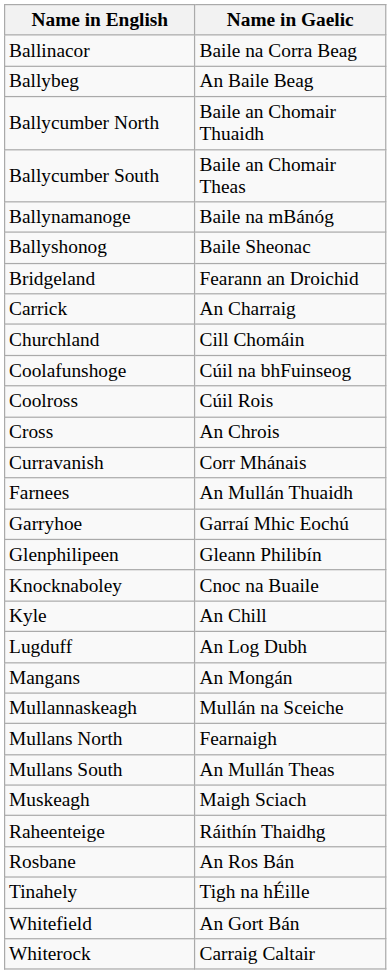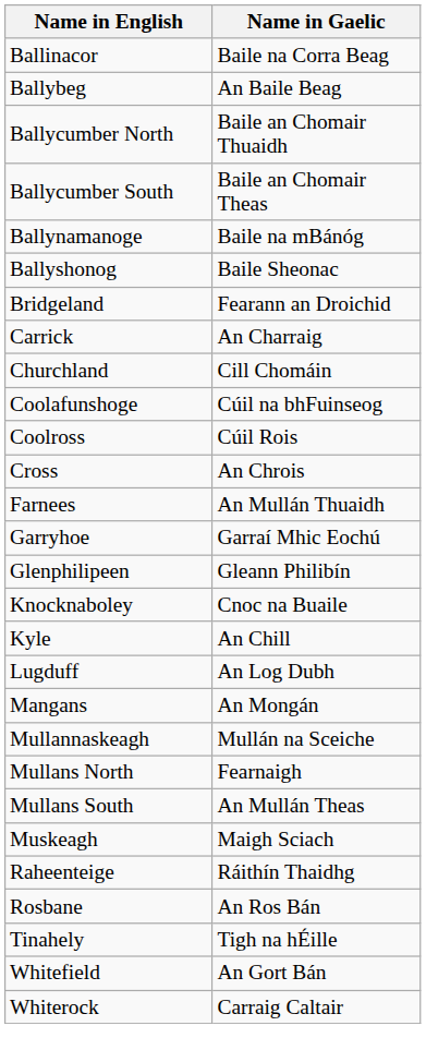 <table class="wikitable">
 <tr>
 <th style="width:150px">Name in English</th>
 <th style="width:150px">Name in Gaelic</th>
 </tr>
 <tr>
 <td>Ballinacor</td>
 <td>Baile na Corra Beag</td>
 </tr>
 <tr>
 <td>Ballybeg</td>
 <td>An Baile Beag</td>
 </tr>
 <tr>
 <td>Ballycumber North</td>
 <td>Baile an Chomair Thuaidh</td>
 </tr>
 <tr>
 <td>Ballycumber South</td>
 <td>Baile an Chomair Theas</td>
 </tr>
 <tr>
 <td>Ballynamanoge</td>
 <td>Baile na mBánóg</td>
 </tr>
 <tr>
 <td>Ballyshonog</td>
 <td>Baile Sheonac</td>
 </tr>
 <tr>
 <td>Bridgeland</td>
 <td>Fearann an Droichid</td>
 </tr>
 <tr>
 <td>Carrick</td>
 <td>An Charraig</td>
 </tr>
 <tr>
 <td>Churchland</td>
 <td>Cill Chomáin</td>
 </tr>
 <tr>
 <td>Coolafunshoge</td>
 <td>Cúil na bhFuinseog</td>
 </tr>
 <tr>
 <td>Coolross</td>
 <td>Cúil Rois</td>
 </tr>
 <tr>
 <td>Cross</td>
 <td>An Chrois</td>
-</tr>
-<tr>
-<td>Curravanish</td>
-<td>Corr Mhánais</td>
 </tr>
 <tr>
 <td>Farnees</td>
 <td>An Mullán Thuaidh</td>
 </tr>
 <tr>
 <td>Garryhoe</td>
 <td>Garraí Mhic Eochú</td>
 </tr>
 <tr>
 <td>Glenphilipeen</td>
 <td>Gleann Philibín</td>
 </tr>
 <tr>
 <td>Knocknaboley</td>
 <td>Cnoc na Buaile</td>
 </tr>
 <tr>
 <td>Kyle</td>
 <td>An Chill</td>
 </tr>
 <tr>
 <td>Lugduff</td>
 <td>An Log Dubh</td>
 </tr>
 <tr>
 <td>Mangans</td>
 <td>An Mongán</td>
 </tr>
 <tr>
 <td>Mullannaskeagh</td>
 <td>Mullán na Sceiche</td>
 </tr>
 <tr>
 <td>Mullans North</td>
 <td>Fearnaigh</td>
 </tr>
 <tr>
 <td>Mullans South</td>
 <td>An Mullán Theas</td>
 </tr>
 <tr>
 <td>Muskeagh</td>
 <td>Maigh Sciach</td>
 </tr>
 <tr>
 <td>Raheenteige</td>
 <td>Ráithín Thaidhg</td>
 </tr>
 <tr>
 <td>Rosbane</td>
 <td>An Ros Bán</td>
 </tr>
 <tr>
 <td>Tinahely</td>
 <td>Tigh na hÉille</td>
 </tr>
 <tr>
 <td>Whitefield</td>
 <td>An Gort Bán</td>
 </tr>
 <tr>
 <td>Whiterock</td>
 <td>Carraig Caltair</td>
 </tr>
 </table>
